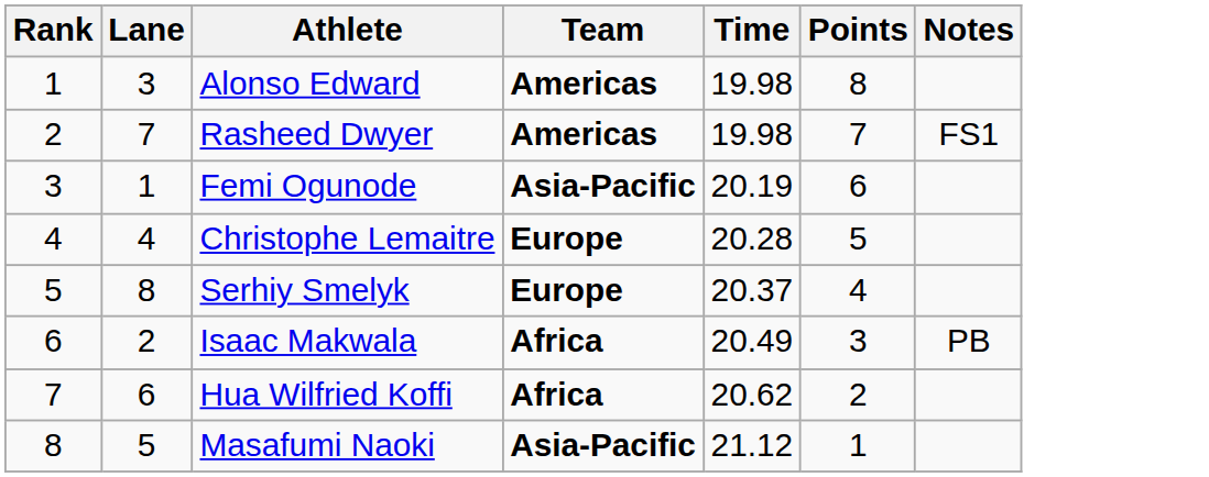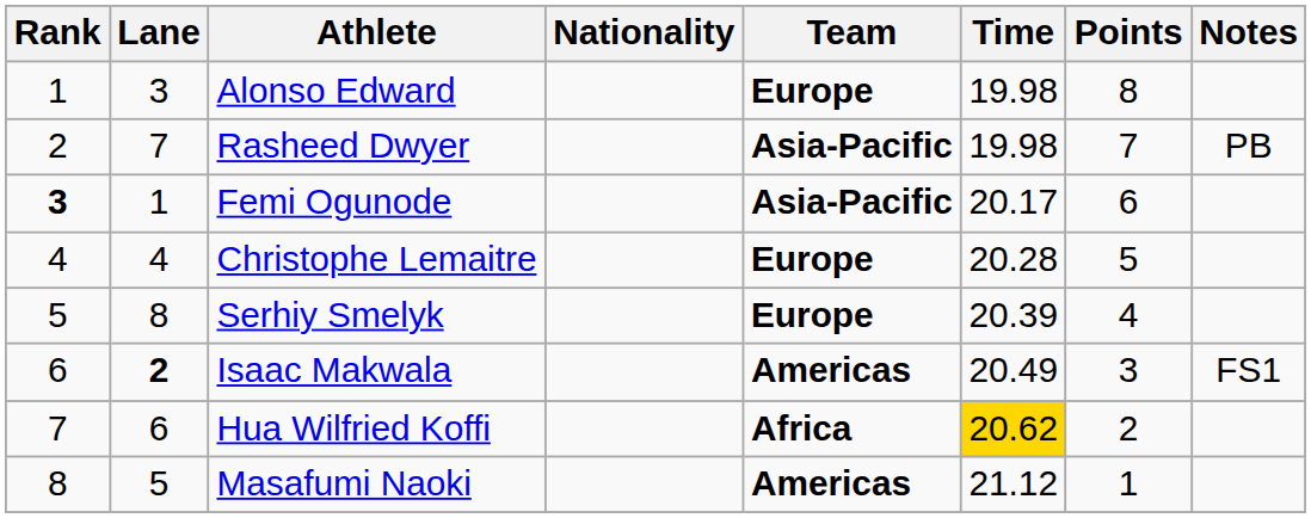 <table class="wikitable sortable" style="text-align:center">
 <tr>
 <th>Rank</th>
 <th>Lane</th>
 <th>Athlete</th>
+<th>Nationality</th>
 <th>Team</th>
 <th>Time</th>
 <th>Points</th>
 <th>Notes</th>
 </tr>
 <tr>
 <td>1</td>
 <td>3</td>
 <td align="left"><a href='#'>Alonso Edward</a></td>
-<td align=left><strong>Americas</strong></td>
+<td align=left></td>
+<td align=left><strong>Europe</strong></td>
 <td>19.98</td>
 <td>8</td>
 <td></td>
 </tr>
 <tr>
 <td>2</td>
 <td>7</td>
 <td align="left"><a href='#'>Rasheed Dwyer</a></td>
-<td align=left><strong>Americas</strong></td>
+<td align=left></td>
+<td align=left><strong>Asia-Pacific</strong></td>
 <td>19.98</td>
 <td>7</td>
-<td>FS1</td>
+<td>PB</td>
 </tr>
 <tr>
-<td>3</td>
+<td><strong>3</strong></td>
 <td>1</td>
 <td align="left"><a href='#'>Femi Ogunode</a></td>
+<td align=left></td>
 <td align=left><strong>Asia-Pacific</strong></td>
-<td>20.19</td>
+<td>20.17</td>
 <td>6</td>
 <td></td>
 </tr>
 <tr>
 <td>4</td>
 <td>4</td>
 <td align="left"><a href='#'>Christophe Lemaitre</a></td>
+<td align=left></td>
 <td align=left><strong>Europe</strong></td>
 <td>20.28</td>
 <td>5</td>
 <td></td>
 </tr>
 <tr>
 <td>5</td>
 <td>8</td>
 <td align="left"><a href='#'>Serhiy Smelyk</a></td>
+<td align=left></td>
 <td align=left><strong>Europe</strong></td>
-<td>20.37</td>
+<td>20.39</td>
 <td>4</td>
 <td></td>
 </tr>
 <tr>
 <td>6</td>
-<td>2</td>
+<td><strong>2</strong></td>
 <td align="left"><a href='#'>Isaac Makwala</a></td>
-<td align=left><strong>Africa</strong></td>
+<td align=left></td>
+<td align=left><strong>Americas</strong></td>
 <td>20.49</td>
 <td>3</td>
-<td>PB</td>
+<td>FS1</td>
 </tr>
 <tr>
 <td>7</td>
 <td>6</td>
 <td align="left"><a href='#'>Hua Wilfried Koffi</a></td>
+<td align=left></td>
 <td align=left><strong>Africa</strong></td>
-<td>20.62</td>
+<td style="background: gold;">20.62</td>
 <td>2</td>
 <td></td>
 </tr>
 <tr>
 <td>8</td>
 <td>5</td>
 <td align="left"><a href='#'>Masafumi Naoki</a></td>
-<td align=left><strong>Asia-Pacific</strong></td>
+<td align=left></td>
+<td align=left><strong>Americas</strong></td>
 <td>21.12</td>
 <td>1</td>
 <td></td>
 </tr>
 </table>
